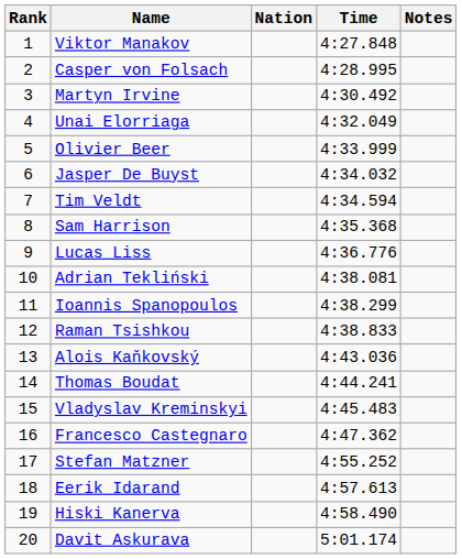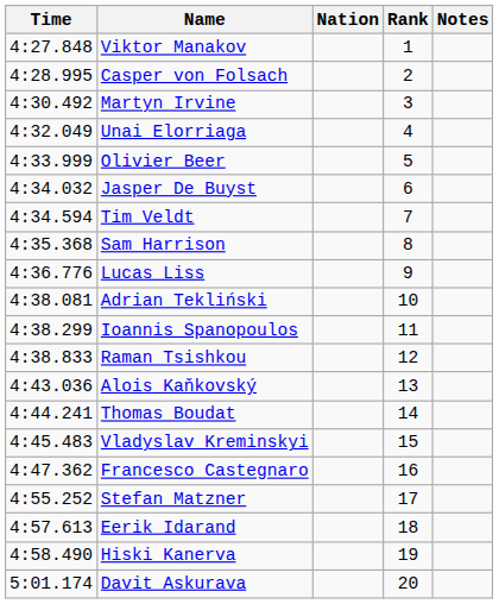 <table class="wikitable sortable" style="text-align:center">
 <tr>
-<th>Rank</th>
+<th>Time</th>
 <th>Name</th>
 <th>Nation</th>
-<th>Time</th>
+<th>Rank</th>
 <th>Notes</th>
 </tr>
 <tr>
-<td>1</td>
+<td>4:27.848</td>
 <td align=left><a href='#'>Viktor Manakov</a></td>
 <td align=left></td>
-<td>4:27.848</td>
+<td>1</td>
 <td></td>
 </tr>
 <tr>
-<td>2</td>
+<td>4:28.995</td>
 <td align=left><a href='#'>Casper von Folsach</a></td>
 <td align=left></td>
-<td>4:28.995</td>
+<td>2</td>
 <td></td>
 </tr>
 <tr>
-<td>3</td>
+<td>4:30.492</td>
 <td align=left><a href='#'>Martyn Irvine</a></td>
 <td align=left></td>
-<td>4:30.492</td>
+<td>3</td>
 <td></td>
 </tr>
 <tr>
-<td>4</td>
+<td>4:32.049</td>
 <td align=left><a href='#'>Unai Elorriaga</a></td>
 <td align=left></td>
-<td>4:32.049</td>
+<td>4</td>
 <td></td>
 </tr>
 <tr>
-<td>5</td>
+<td>4:33.999</td>
 <td align=left><a href='#'>Olivier Beer</a></td>
 <td align=left></td>
-<td>4:33.999</td>
+<td>5</td>
 <td></td>
 </tr>
 <tr>
-<td>6</td>
+<td>4:34.032</td>
 <td align=left><a href='#'>Jasper De Buyst</a></td>
 <td align=left></td>
-<td>4:34.032</td>
+<td>6</td>
 <td></td>
 </tr>
 <tr>
-<td>7</td>
+<td>4:34.594</td>
 <td align=left><a href='#'>Tim Veldt</a></td>
 <td align=left></td>
-<td>4:34.594</td>
+<td>7</td>
 <td></td>
 </tr>
 <tr>
-<td>8</td>
+<td>4:35.368</td>
 <td align=left><a href='#'>Sam Harrison</a></td>
 <td align=left></td>
-<td>4:35.368</td>
+<td>8</td>
 <td></td>
 </tr>
 <tr>
-<td>9</td>
+<td>4:36.776</td>
 <td align=left><a href='#'>Lucas Liss</a></td>
 <td align=left></td>
-<td>4:36.776</td>
+<td>9</td>
 <td></td>
 </tr>
 <tr>
-<td>10</td>
+<td>4:38.081</td>
 <td align=left><a href='#'>Adrian Tekliński</a></td>
 <td align=left></td>
-<td>4:38.081</td>
+<td>10</td>
 <td></td>
 </tr>
 <tr>
-<td>11</td>
+<td>4:38.299</td>
 <td align=left><a href='#'>Ioannis Spanopoulos</a></td>
 <td align=left></td>
-<td>4:38.299</td>
+<td>11</td>
 <td></td>
 </tr>
 <tr>
-<td>12</td>
+<td>4:38.833</td>
 <td align=left><a href='#'>Raman Tsishkou</a></td>
 <td align=left></td>
-<td>4:38.833</td>
+<td>12</td>
 <td></td>
 </tr>
 <tr>
-<td>13</td>
+<td>4:43.036</td>
 <td align=left><a href='#'>Alois Kaňkovský</a></td>
 <td align=left></td>
-<td>4:43.036</td>
+<td>13</td>
 <td></td>
 </tr>
 <tr>
-<td>14</td>
+<td>4:44.241</td>
 <td align=left><a href='#'>Thomas Boudat</a></td>
 <td align=left></td>
-<td>4:44.241</td>
+<td>14</td>
 <td></td>
 </tr>
 <tr>
-<td>15</td>
+<td>4:45.483</td>
 <td align=left><a href='#'>Vladyslav Kreminskyi</a></td>
 <td align=left></td>
-<td>4:45.483</td>
+<td>15</td>
 <td></td>
 </tr>
 <tr>
-<td>16</td>
+<td>4:47.362</td>
 <td align=left><a href='#'>Francesco Castegnaro</a></td>
 <td align=left></td>
-<td>4:47.362</td>
+<td>16</td>
 <td></td>
 </tr>
 <tr>
-<td>17</td>
+<td>4:55.252</td>
 <td align=left><a href='#'>Stefan Matzner</a></td>
 <td align=left></td>
-<td>4:55.252</td>
+<td>17</td>
 <td></td>
 </tr>
 <tr>
-<td>18</td>
+<td>4:57.613</td>
 <td align=left><a href='#'>Eerik Idarand</a></td>
 <td align=left></td>
-<td>4:57.613</td>
+<td>18</td>
 <td></td>
 </tr>
 <tr>
-<td>19</td>
+<td>4:58.490</td>
 <td align=left><a href='#'>Hiski Kanerva</a></td>
 <td align=left></td>
-<td>4:58.490</td>
+<td>19</td>
 <td></td>
 </tr>
 <tr>
-<td>20</td>
+<td>5:01.174</td>
 <td align=left><a href='#'>Davit Askurava</a></td>
 <td align=left></td>
-<td>5:01.174</td>
+<td>20</td>
 <td></td>
 </tr>
 </table>
